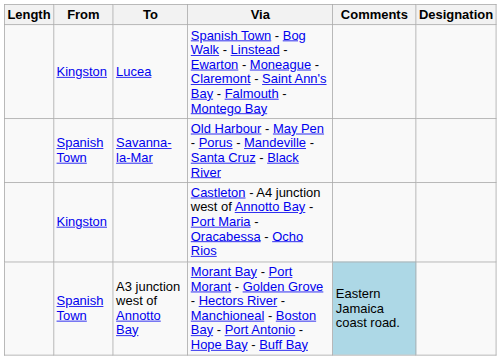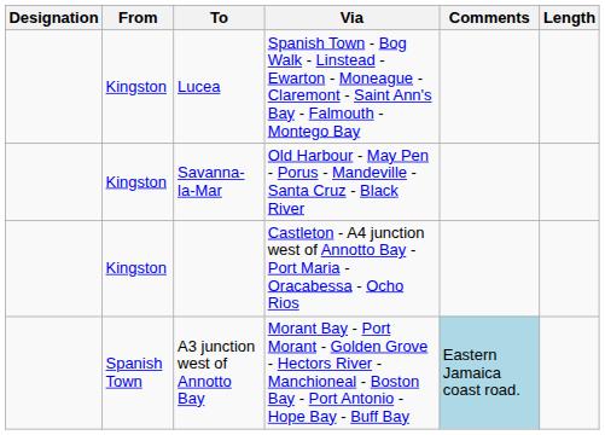 <table class="wikitable">
 <tr>
-<th>Length</th>
+<th>Designation</th>
 <th>From</th>
 <th>To</th>
 <th>Via</th>
 <th>Comments</th>
-<th>Designation</th>
+<th>Length</th>
 </tr>
 <tr>
 <td></td>
 <td><a href='#'>Kingston</a></td>
 <td><a href='#'>Lucea</a></td>
 <td><a href='#'>Spanish Town</a> - <a href='#'>Bog Walk</a> - <a href='#'>Linstead</a> - <a href='#'>Ewarton</a> - <a href='#'>Moneague</a> - <a href='#'>Claremont</a> - <a href='#'>Saint Ann's Bay</a> - <a href='#'>Falmouth</a> - <a href='#'>Montego Bay</a></td>
 <td></td>
 <td></td>
 </tr>
 <tr>
 <td></td>
-<td><a href='#'>Spanish Town</a></td>
+<td><a href='#'>Kingston</a></td>
 <td><a href='#'>Savanna-la-Mar</a></td>
 <td><a href='#'>Old Harbour</a> - <a href='#'>May Pen</a> - <a href='#'>Porus</a> - <a href='#'>Mandeville</a> - <a href='#'>Santa Cruz</a> - <a href='#'>Black River</a></td>
 <td></td>
 <td></td>
 </tr>
 <tr>
 <td></td>
 <td><a href='#'>Kingston</a></td>
 <td></td>
 <td><a href='#'>Castleton</a> - A4 junction west of <a href='#'>Annotto Bay</a> - <a href='#'>Port Maria</a> - <a href='#'>Oracabessa</a> - <a href='#'>Ocho Rios</a></td>
 <td></td>
 <td></td>
 </tr>
 <tr>
 <td></td>
 <td><a href='#'>Spanish Town</a></td>
 <td>A3 junction west of <a href='#'>Annotto Bay</a></td>
 <td><a href='#'>Morant Bay</a> - <a href='#'>Port Morant</a> - <a href='#'>Golden Grove</a> - <a href='#'>Hectors River</a> - <a href='#'>Manchioneal</a> - <a href='#'>Boston Bay</a> - <a href='#'>Port Antonio</a> - <a href='#'>Hope Bay</a> - <a href='#'>Buff Bay</a></td>
 <td style="background: lightblue;">Eastern Jamaica coast road.</td>
 <td></td>
 </tr>
 </table>
